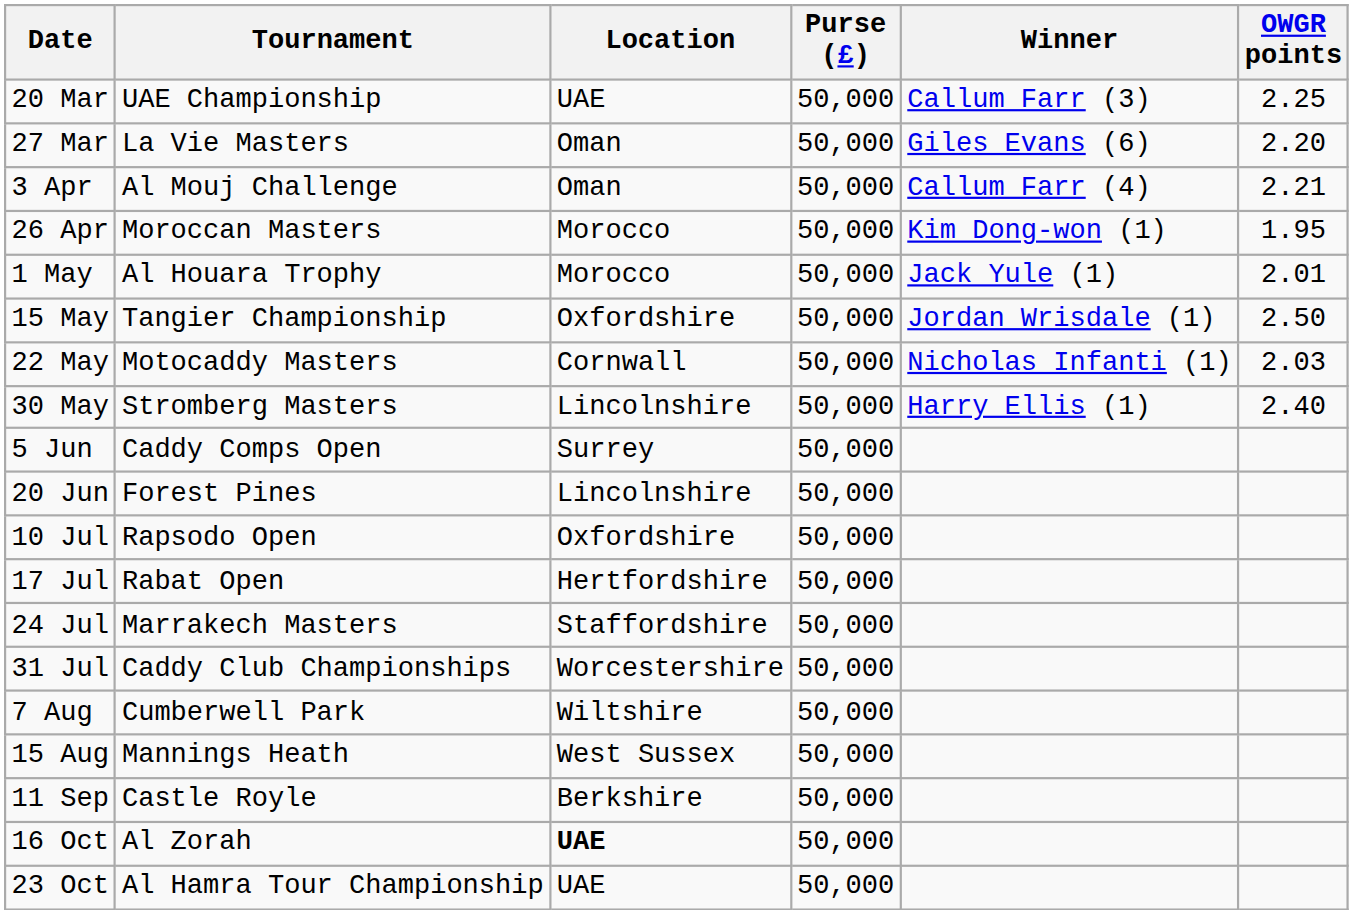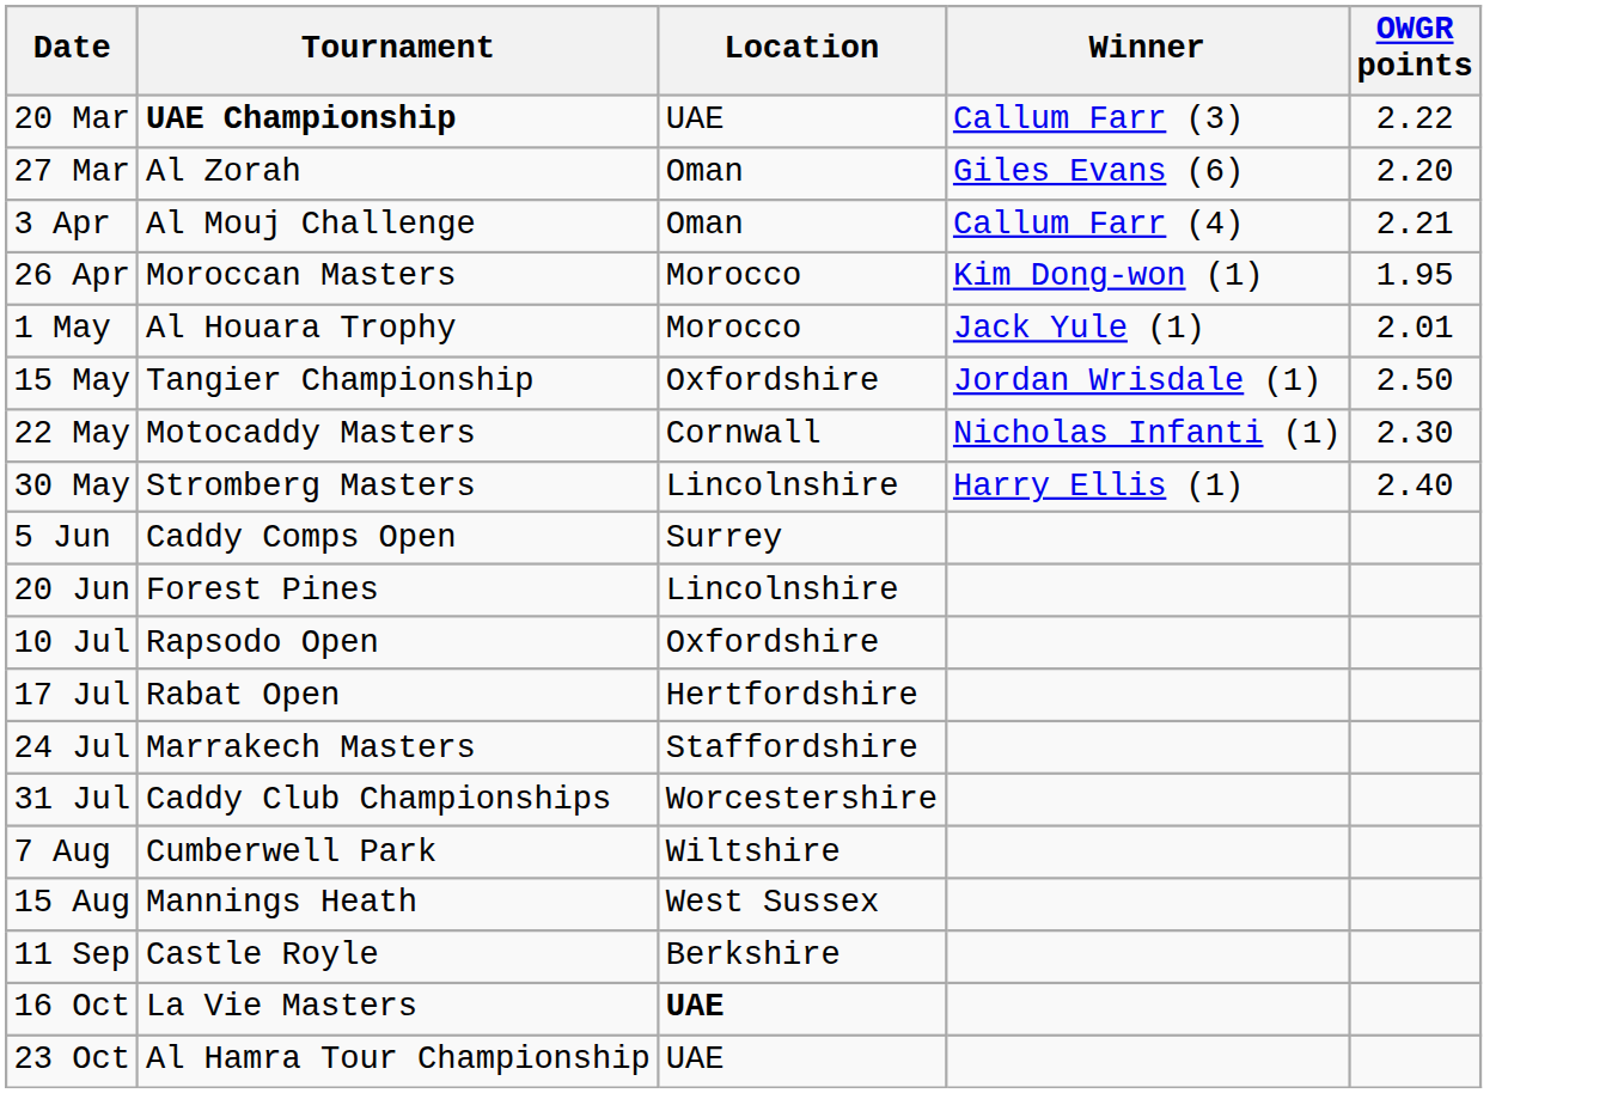 <table class="wikitable" style="font-size:95%;">
 <tr>
 <th>Date</th>
 <th>Tournament</th>
 <th>Location</th>
-<th>Purse<br>(<a href='#'>£</a>)</th>
 <th>Winner</th>
 <th><a href='#'>OWGR</a><br>points</th>
 </tr>
 <tr>
 <td>20 Mar</td>
-<td>UAE Championship</td>
+<td><strong>UAE Championship</strong></td>
 <td>UAE</td>
-<td align=right>50,000</td>
 <td> <a href='#'>Callum Farr</a> (3)</td>
-<td align=center>2.25</td>
+<td align=center>2.22</td>
 </tr>
 <tr>
 <td>27 Mar</td>
-<td>La Vie Masters</td>
+<td>Al Zorah</td>
 <td>Oman</td>
-<td align=right>50,000</td>
 <td> <a href='#'>Giles Evans</a> (6)</td>
 <td align=center>2.20</td>
 </tr>
 <tr>
 <td>3 Apr</td>
 <td>Al Mouj Challenge</td>
 <td>Oman</td>
-<td align=right>50,000</td>
 <td> <a href='#'>Callum Farr</a> (4)</td>
 <td align=center>2.21</td>
 </tr>
 <tr>
 <td>26 Apr</td>
 <td>Moroccan Masters</td>
 <td>Morocco</td>
-<td align=right>50,000</td>
 <td> <a href='#'>Kim Dong-won</a> (1)</td>
 <td align=center>1.95</td>
 </tr>
 <tr>
 <td>1 May</td>
 <td>Al Houara Trophy</td>
 <td>Morocco</td>
-<td align=right>50,000</td>
 <td> <a href='#'>Jack Yule</a> (1)</td>
 <td align=center>2.01</td>
 </tr>
 <tr>
 <td>15 May</td>
 <td>Tangier Championship</td>
 <td>Oxfordshire</td>
-<td align=right>50,000</td>
 <td> <a href='#'>Jordan Wrisdale</a> (1)</td>
 <td align=center>2.50</td>
 </tr>
 <tr>
 <td>22 May</td>
 <td>Motocaddy Masters</td>
 <td>Cornwall</td>
-<td align=right>50,000</td>
 <td> <a href='#'>Nicholas Infanti</a> (1)</td>
-<td align=center>2.03</td>
+<td align=center>2.30</td>
 </tr>
 <tr>
 <td>30 May</td>
 <td>Stromberg Masters</td>
 <td>Lincolnshire</td>
-<td align=right>50,000</td>
 <td> <a href='#'>Harry Ellis</a> (1)</td>
 <td align=center>2.40</td>
 </tr>
 <tr>
 <td>5 Jun</td>
 <td>Caddy Comps Open</td>
 <td>Surrey</td>
-<td align=right>50,000</td>
 <td></td>
 <td align=center></td>
 </tr>
 <tr>
 <td>20 Jun</td>
 <td>Forest Pines</td>
 <td>Lincolnshire</td>
-<td align=right>50,000</td>
 <td></td>
 <td align=center></td>
 </tr>
 <tr>
 <td>10 Jul</td>
 <td>Rapsodo Open</td>
 <td>Oxfordshire</td>
-<td align=right>50,000</td>
 <td></td>
 <td align=center></td>
 </tr>
 <tr>
 <td>17 Jul</td>
 <td>Rabat Open</td>
 <td>Hertfordshire</td>
-<td align=right>50,000</td>
 <td></td>
 <td align=center></td>
 </tr>
 <tr>
 <td>24 Jul</td>
 <td>Marrakech Masters</td>
 <td>Staffordshire</td>
-<td align=right>50,000</td>
 <td></td>
 <td align=center></td>
 </tr>
 <tr>
 <td>31 Jul</td>
 <td>Caddy Club Championships</td>
 <td>Worcestershire</td>
-<td align=right>50,000</td>
 <td></td>
 <td align=center></td>
 </tr>
 <tr>
 <td>7 Aug</td>
 <td>Cumberwell Park</td>
 <td>Wiltshire</td>
-<td align=right>50,000</td>
 <td></td>
 <td align=center></td>
 </tr>
 <tr>
 <td>15 Aug</td>
 <td>Mannings Heath</td>
 <td>West Sussex</td>
-<td align=right>50,000</td>
 <td></td>
 <td align=center></td>
 </tr>
 <tr>
 <td>11 Sep</td>
 <td>Castle Royle</td>
 <td>Berkshire</td>
-<td align=right>50,000</td>
 <td></td>
 <td align=center></td>
 </tr>
 <tr>
 <td>16 Oct</td>
-<td>Al Zorah</td>
+<td>La Vie Masters</td>
 <td><strong>UAE</strong></td>
-<td align=right>50,000</td>
 <td></td>
 <td align=center></td>
 </tr>
 <tr>
 <td>23 Oct</td>
 <td>Al Hamra Tour Championship</td>
 <td>UAE</td>
-<td align=right>50,000</td>
 <td></td>
 <td align=center></td>
 </tr>
 </table>
